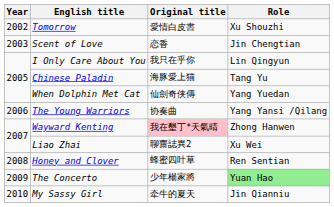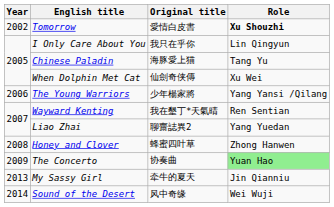 <table class="wikitable sortable">
 <tr>
 <th>Year</th>
 <th>English title</th>
 <th>Original title</th>
 <th>Role</th>
 </tr>
 <tr>
 <td>2002</td>
 <td><em><a href='#'>Tomorrow</a></em></td>
 <td>愛情白皮書</td>
-<td>Xu Shouzhi</td>
-</tr>
-<tr>
-<td>2003</td>
-<td><em>Scent of Love</em></td>
-<td>恋香</td>
-<td>Jin Chengtian</td>
+<td><strong>Xu Shouzhi</strong></td>
 </tr>
 <tr>
 <td rowspan=3>2005</td>
 <td><em>I Only Care About You</em></td>
 <td>我只在乎你</td>
 <td>Lin Qingyun</td>
 </tr>
 <tr>
 <td><em><a href='#'>Chinese Paladin</a></em></td>
 <td>海豚愛上猫</td>
 <td>Tang Yu</td>
 </tr>
 <tr>
 <td><em>When Dolphin Met Cat</em></td>
 <td>仙劍奇侠傳</td>
-<td>Yang Yuedan</td>
+<td>Xu Wei</td>
 </tr>
 <tr>
 <td>2006</td>
 <td><em><a href='#'>The Young Warriors</a></em></td>
-<td>协奏曲</td>
+<td>少年楊家將</td>
 <td>Yang Yansi /Qilang</td>
 </tr>
 <tr>
 <td rowspan=2>2007</td>
 <td><em><a href='#'>Wayward Kenting</a></em></td>
-<td style="background: pink;">我在墾丁*天氣晴</td>
-<td>Zhong Hanwen</td>
+<td>我在墾丁*天氣晴</td>
+<td>Ren Sentian</td>
 </tr>
 <tr>
 <td><em>Liao Zhai</em></td>
 <td>聊齋誌異2</td>
-<td>Xu Wei</td>
+<td>Yang Yuedan</td>
 </tr>
 <tr>
 <td>2008</td>
 <td><em><a href='#'>Honey and Clover</a></em></td>
 <td>蜂蜜四叶草</td>
-<td>Ren Sentian</td>
+<td>Zhong Hanwen</td>
 </tr>
 <tr>
 <td>2009</td>
 <td><em>The Concerto</em></td>
-<td>少年楊家將</td>
+<td>协奏曲</td>
 <td style="background: lightgreen;">Yuan Hao</td>
 </tr>
 <tr>
-<td>2010</td>
+<td>2013</td>
 <td><em>My Sassy Girl</em></td>
 <td>牵牛的夏天</td>
 <td>Jin Qianniu</td>
 </tr>
+<tr>
+<td>2014</td>
+<td><em><a href='#'>Sound of the Desert</a></em></td>
+<td>风中奇缘</td>
+<td>Wei Wuji</td>
+</tr>
 </table>
